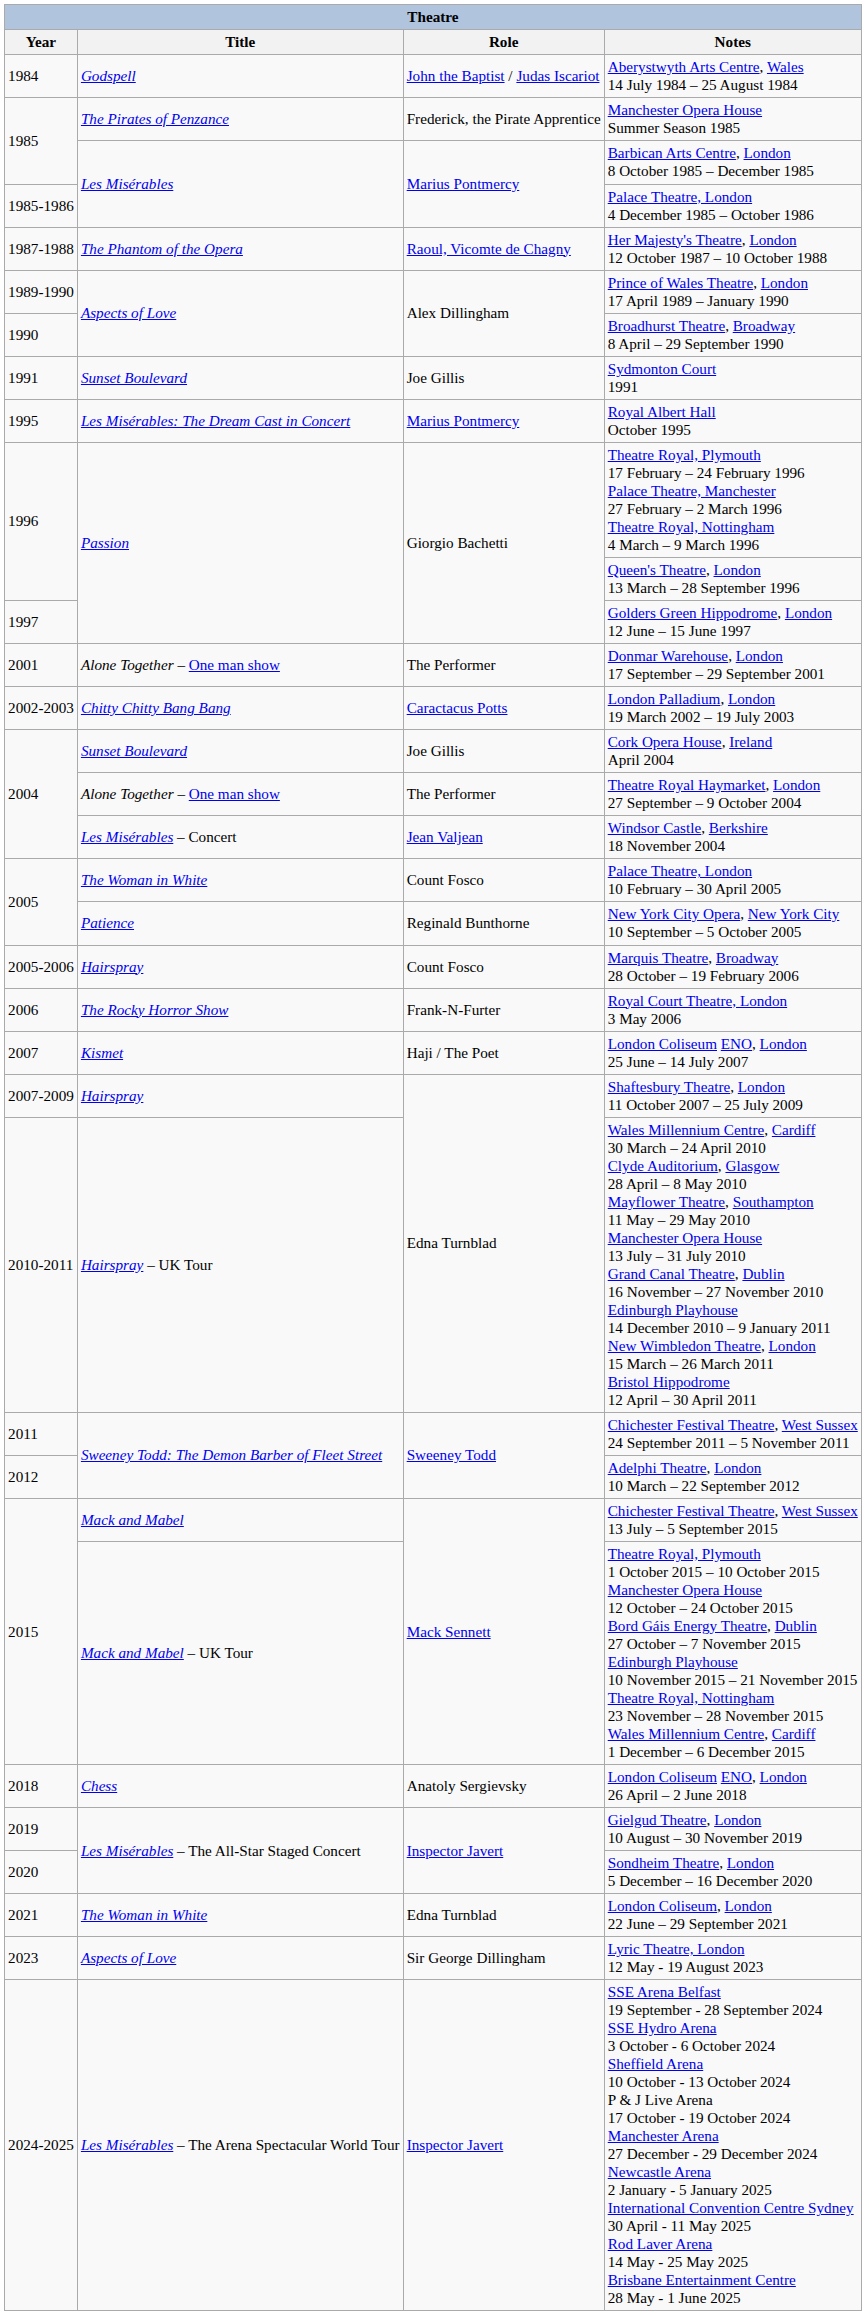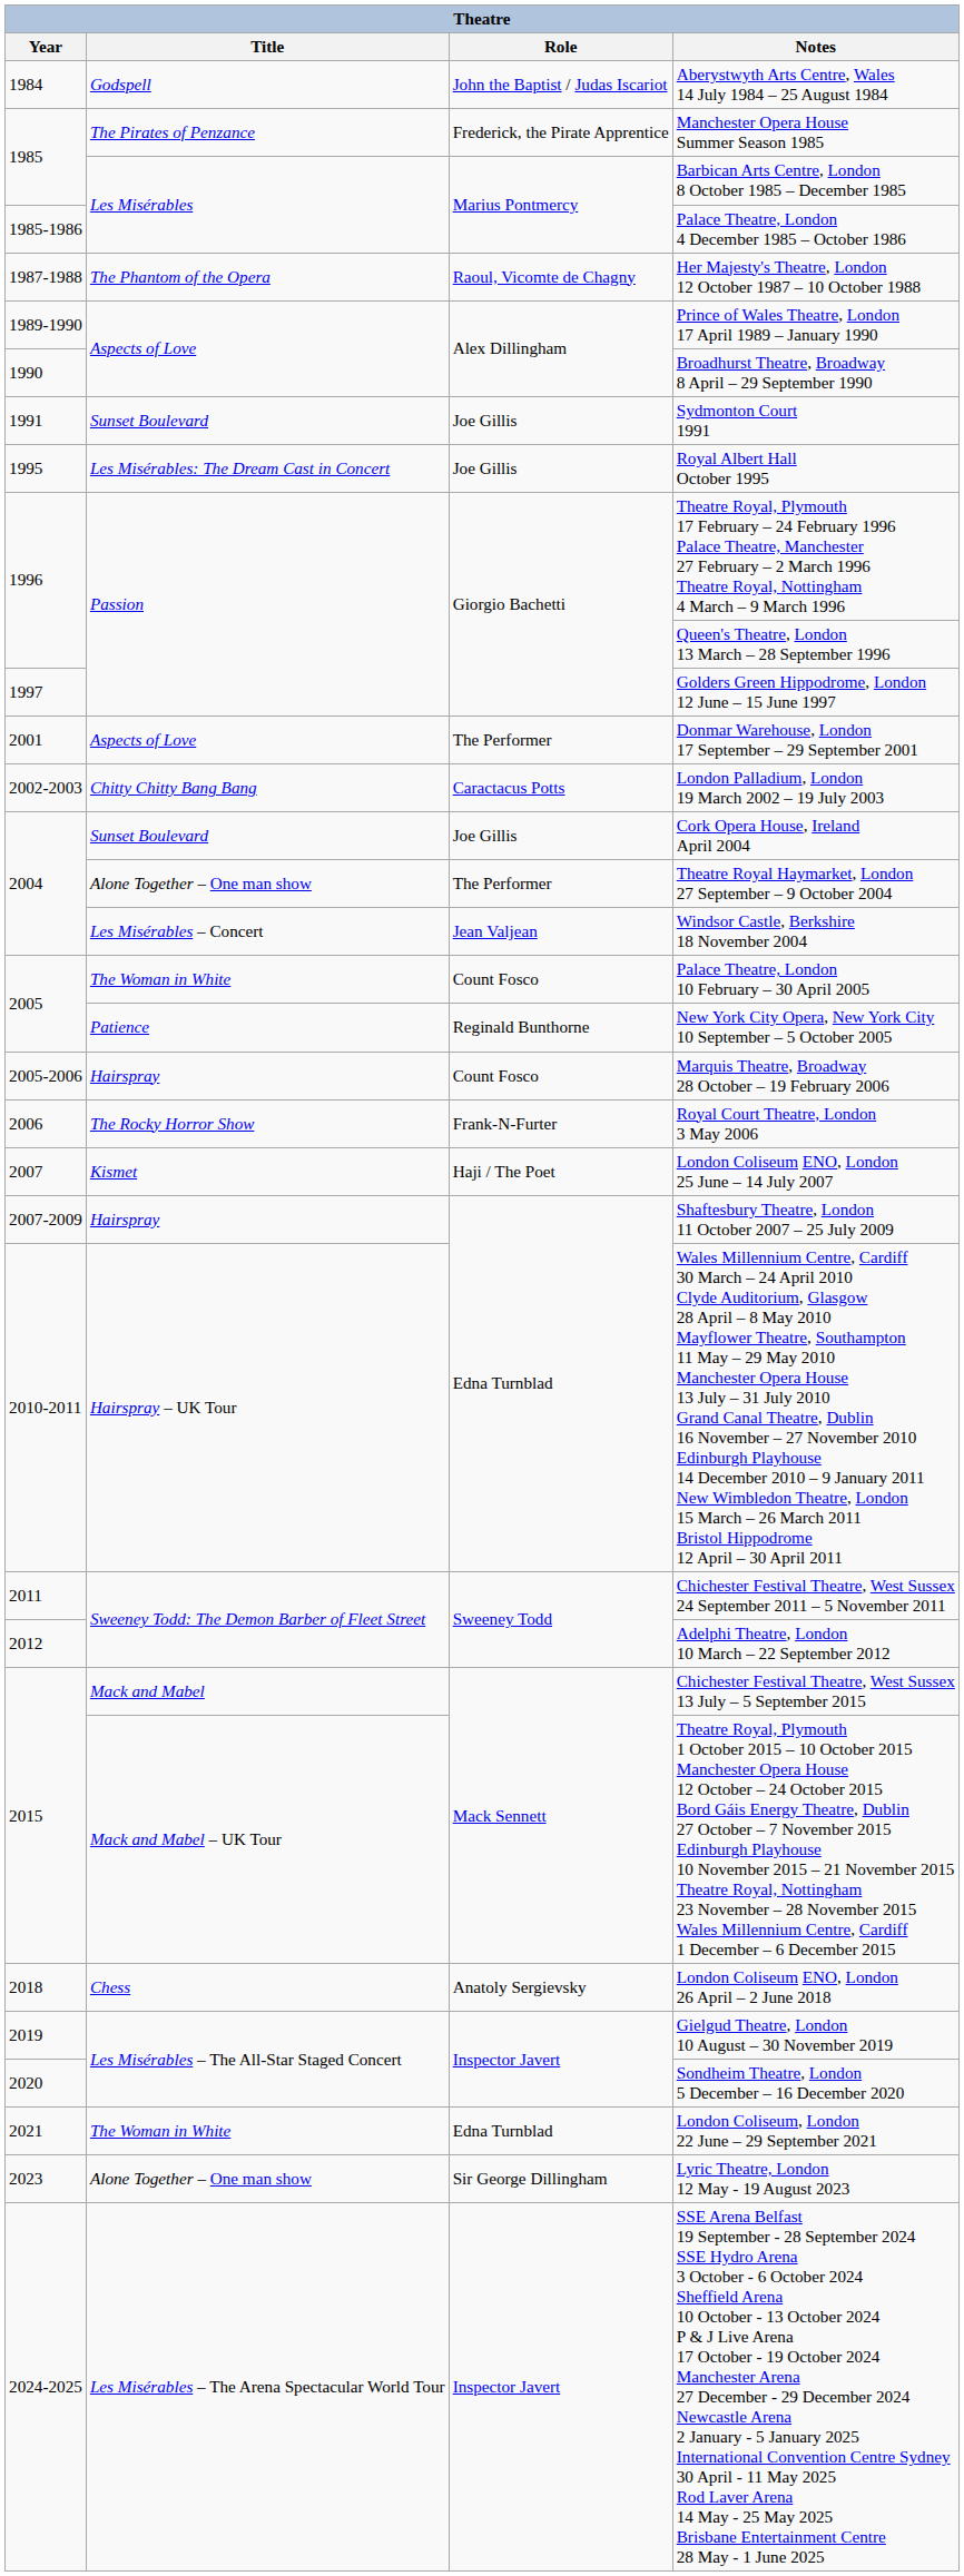 <table class="wikitable" style="font-size:95%;">
 <tr bgcolor="#CCCCCC" align="center">
 <th colspan="4" style="background: LightSteelBlue;">Theatre</th>
 </tr>
 <tr style="background:#ccc; text-align:center;">
 <th>Year</th>
 <th>Title</th>
 <th>Role</th>
 <th>Notes</th>
 </tr>
 <tr>
 <td>1984</td>
 <td><em><a href='#'>Godspell</a></em></td>
 <td><a href='#'>John the Baptist</a> / <a href='#'>Judas Iscariot</a></td>
 <td><a href='#'>Aberystwyth Arts Centre</a>, <a href='#'>Wales</a><br>14 July 1984 – 25 August 1984</td>
 </tr>
 <tr>
 <td rowspan=2>1985</td>
 <td><em><a href='#'>The Pirates of Penzance</a></em></td>
 <td>Frederick, the Pirate Apprentice</td>
 <td><a href='#'>Manchester Opera House</a><br>Summer Season 1985</td>
 </tr>
 <tr>
 <td rowspan=2><em><a href='#'>Les Misérables</a></em></td>
 <td rowspan=2><a href='#'>Marius Pontmercy</a></td>
 <td><a href='#'>Barbican Arts Centre</a>, <a href='#'>London</a><br>8 October 1985 – December 1985</td>
 </tr>
 <tr>
 <td>1985-1986</td>
 <td><a href='#'>Palace Theatre, London</a><br>4 December 1985 – October 1986</td>
 </tr>
 <tr>
 <td>1987-1988</td>
 <td><em><a href='#'>The Phantom of the Opera</a></em></td>
 <td><a href='#'>Raoul, Vicomte de Chagny</a></td>
 <td><a href='#'>Her Majesty's Theatre</a>, <a href='#'>London</a><br>12 October 1987 – 10 October 1988</td>
 </tr>
 <tr>
 <td>1989-1990</td>
 <td rowspan=2><em><a href='#'>Aspects of Love</a></em></td>
 <td rowspan=2>Alex Dillingham</td>
 <td><a href='#'>Prince of Wales Theatre</a>, <a href='#'>London</a><br>17 April 1989 – January 1990</td>
 </tr>
 <tr>
 <td>1990</td>
 <td><a href='#'>Broadhurst Theatre</a>, <a href='#'>Broadway</a><br>8 April – 29 September 1990</td>
 </tr>
 <tr>
 <td>1991</td>
 <td><em><a href='#'>Sunset Boulevard</a></em></td>
 <td>Joe Gillis</td>
 <td><a href='#'>Sydmonton Court</a><br>1991</td>
 </tr>
 <tr>
 <td>1995</td>
 <td><em><a href='#'>Les Misérables: The Dream Cast in Concert</a></em></td>
-<td><a href='#'>Marius Pontmercy</a></td>
+<td>Joe Gillis</td>
 <td><a href='#'>Royal Albert Hall</a><br>October 1995</td>
 </tr>
 <tr>
 <td rowspan=2>1996</td>
 <td rowspan=3><em><a href='#'>Passion</a></em></td>
 <td rowspan=3>Giorgio Bachetti</td>
 <td><a href='#'>Theatre Royal, Plymouth</a><br>17 February – 24 February 1996<br><a href='#'>Palace Theatre, Manchester</a><br>27 February – 2 March 1996<br><a href='#'>Theatre Royal, Nottingham</a><br>4 March – 9 March 1996</td>
 </tr>
 <tr>
 <td><a href='#'>Queen's Theatre</a>, <a href='#'>London</a><br>13 March – 28 September 1996</td>
 </tr>
 <tr>
 <td>1997</td>
 <td><a href='#'>Golders Green Hippodrome</a>, <a href='#'>London</a><br>12 June – 15 June 1997</td>
 </tr>
 <tr>
 <td>2001</td>
-<td><em>Alone Together</em> – <a href='#'>One man show</a></td>
+<td><em><a href='#'>Aspects of Love</a></em></td>
 <td>The Performer</td>
 <td><a href='#'>Donmar Warehouse</a>, <a href='#'>London</a><br>17 September – 29 September 2001</td>
 </tr>
 <tr>
 <td>2002-2003</td>
 <td><em><a href='#'>Chitty Chitty Bang Bang</a></em></td>
 <td><a href='#'>Caractacus Potts</a></td>
 <td><a href='#'>London Palladium</a>, <a href='#'>London</a><br>19 March 2002 – 19 July 2003</td>
 </tr>
 <tr>
 <td rowspan=3>2004</td>
 <td><em><a href='#'>Sunset Boulevard</a></em></td>
 <td>Joe Gillis</td>
 <td><a href='#'>Cork Opera House</a>, <a href='#'>Ireland</a><br>April 2004</td>
 </tr>
 <tr>
 <td><em>Alone Together</em> – <a href='#'>One man show</a></td>
 <td>The Performer</td>
 <td><a href='#'>Theatre Royal Haymarket</a>, <a href='#'>London</a><br>27 September – 9 October 2004</td>
 </tr>
 <tr>
 <td><em><a href='#'>Les Misérables</a></em> – Concert</td>
 <td><a href='#'>Jean Valjean</a></td>
 <td><a href='#'>Windsor Castle</a>, <a href='#'>Berkshire</a><br>18 November 2004</td>
 </tr>
 <tr>
 <td rowspan=2>2005</td>
 <td><em><a href='#'>The Woman in White</a></em></td>
 <td>Count Fosco</td>
 <td><a href='#'>Palace Theatre, London</a><br>10 February – 30 April 2005</td>
 </tr>
 <tr>
 <td><em><a href='#'>Patience</a></em></td>
 <td>Reginald Bunthorne</td>
 <td><a href='#'>New York City Opera</a>, <a href='#'>New York City</a><br>10 September – 5 October 2005</td>
 </tr>
 <tr>
 <td>2005-2006</td>
 <td><em><a href='#'>Hairspray</a></em></td>
 <td>Count Fosco</td>
 <td><a href='#'>Marquis Theatre</a>, <a href='#'>Broadway</a><br>28 October – 19 February 2006</td>
 </tr>
 <tr>
 <td>2006</td>
 <td><em><a href='#'>The Rocky Horror Show</a></em></td>
 <td>Frank-N-Furter</td>
 <td><a href='#'>Royal Court Theatre, London</a><br>3 May 2006</td>
 </tr>
 <tr>
 <td>2007</td>
 <td><em><a href='#'>Kismet</a></em></td>
 <td>Haji / The Poet</td>
 <td><a href='#'>London Coliseum</a> <a href='#'>ENO</a>, <a href='#'>London</a><br>25 June – 14 July 2007</td>
 </tr>
 <tr>
 <td>2007-2009</td>
 <td><em><a href='#'>Hairspray</a></em></td>
 <td rowspan=2>Edna Turnblad</td>
 <td><a href='#'>Shaftesbury Theatre</a>, <a href='#'>London</a><br>11 October 2007 – 25 July 2009</td>
 </tr>
 <tr>
 <td>2010-2011</td>
 <td><em><a href='#'>Hairspray</a></em> – UK Tour</td>
 <td><a href='#'>Wales Millennium Centre</a>, <a href='#'>Cardiff</a><br>30 March – 24 April 2010<br><a href='#'>Clyde Auditorium</a>, <a href='#'>Glasgow</a><br>28 April – 8 May 2010<br><a href='#'>Mayflower Theatre</a>, <a href='#'>Southampton</a><br>11 May – 29 May 2010<br><a href='#'>Manchester Opera House</a><br>13 July – 31 July 2010<br><a href='#'>Grand Canal Theatre</a>, <a href='#'>Dublin</a><br>16 November – 27 November 2010<br><a href='#'>Edinburgh Playhouse</a><br>14 December 2010 – 9 January 2011<br><a href='#'>New Wimbledon Theatre</a>, <a href='#'>London</a><br>15 March – 26 March 2011<br><a href='#'>Bristol Hippodrome</a><br>12 April – 30 April 2011</td>
 </tr>
 <tr>
 <td>2011</td>
 <td rowspan=2><em><a href='#'>Sweeney Todd: The Demon Barber of Fleet Street</a></em></td>
 <td rowspan=2><a href='#'>Sweeney Todd</a></td>
 <td><a href='#'>Chichester Festival Theatre</a>, <a href='#'>West Sussex</a><br>24 September 2011 – 5 November 2011</td>
 </tr>
 <tr>
 <td>2012</td>
 <td><a href='#'>Adelphi Theatre</a>, <a href='#'>London</a><br>10 March – 22 September 2012</td>
 </tr>
 <tr>
 <td rowspan=2>2015</td>
 <td><em><a href='#'>Mack and Mabel</a></em></td>
 <td rowspan=2><a href='#'>Mack Sennett</a></td>
 <td><a href='#'>Chichester Festival Theatre</a>, <a href='#'>West Sussex</a><br>13 July – 5 September 2015</td>
 </tr>
 <tr>
 <td><em><a href='#'>Mack and Mabel</a></em> – UK Tour</td>
 <td><a href='#'>Theatre Royal, Plymouth</a><br>1 October 2015 – 10 October 2015<br><a href='#'>Manchester Opera House</a><br>12 October – 24 October 2015<br><a href='#'>Bord Gáis Energy Theatre</a>, <a href='#'>Dublin</a><br>27 October – 7 November 2015<br><a href='#'>Edinburgh Playhouse</a><br>10 November 2015 – 21 November 2015<br><a href='#'>Theatre Royal, Nottingham</a><br>23 November – 28 November 2015<br><a href='#'>Wales Millennium Centre</a>, <a href='#'>Cardiff</a><br>1 December – 6 December 2015</td>
 </tr>
 <tr>
 <td>2018</td>
 <td><a href='#'><em>Chess</em></a></td>
 <td>Anatoly Sergievsky</td>
 <td><a href='#'>London Coliseum</a> <a href='#'>ENO</a>, <a href='#'>London</a><br>26 April – 2 June 2018</td>
 </tr>
 <tr>
 <td>2019</td>
 <td rowspan=2><em><a href='#'>Les Misérables</a></em> – The All-Star Staged Concert</td>
 <td rowspan=2><a href='#'>Inspector Javert</a></td>
 <td><a href='#'>Gielgud Theatre</a>, <a href='#'>London</a><br>10 August – 30 November 2019</td>
 </tr>
 <tr>
 <td>2020</td>
 <td><a href='#'>Sondheim Theatre</a>, <a href='#'>London</a><br>5 December – 16 December 2020</td>
 </tr>
 <tr>
 <td>2021</td>
 <td><em><a href='#'>The Woman in White</a></em></td>
 <td>Edna Turnblad</td>
 <td><a href='#'>London Coliseum</a>, <a href='#'>London</a><br>22 June – 29 September 2021</td>
 </tr>
 <tr>
 <td>2023</td>
-<td><em><a href='#'>Aspects of Love</a></em></td>
+<td><em>Alone Together</em> – <a href='#'>One man show</a></td>
 <td>Sir George Dillingham</td>
 <td><a href='#'>Lyric Theatre, London</a><br>12 May - 19 August 2023</td>
 </tr>
 <tr>
 <td>2024-2025</td>
 <td><em><a href='#'>Les Misérables</a></em> – The Arena Spectacular World Tour</td>
 <td><a href='#'>Inspector Javert</a></td>
 <td><a href='#'>SSE Arena Belfast</a><br>19 September - 28 September 2024<br><a href='#'>SSE Hydro Arena</a><br>3 October - 6 October 2024<br><a href='#'>Sheffield Arena</a><br>10 October - 13 October 2024<br>P & J Live Arena<br>17 October - 19 October 2024<br><a href='#'>Manchester Arena</a><br> 27 December - 29 December 2024<br><a href='#'>Newcastle Arena</a><br>2 January - 5 January 2025<br><a href='#'>International Convention Centre Sydney</a><br>30 April - 11 May 2025<br><a href='#'>Rod Laver Arena</a><br>14 May - 25 May 2025<br><a href='#'>Brisbane Entertainment Centre</a><br>28 May - 1 June 2025</td>
 </tr>
 </table>
